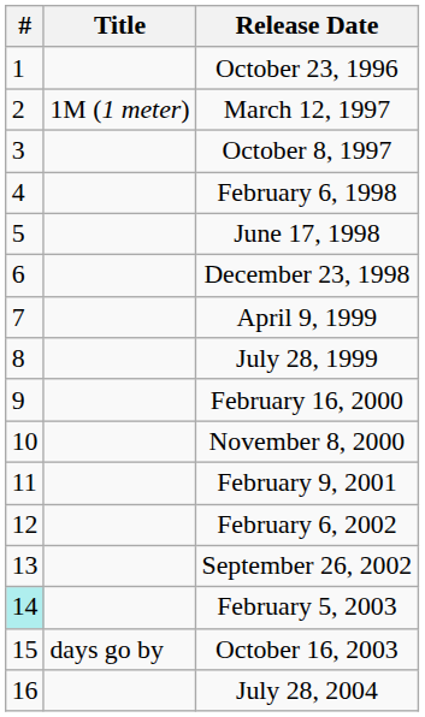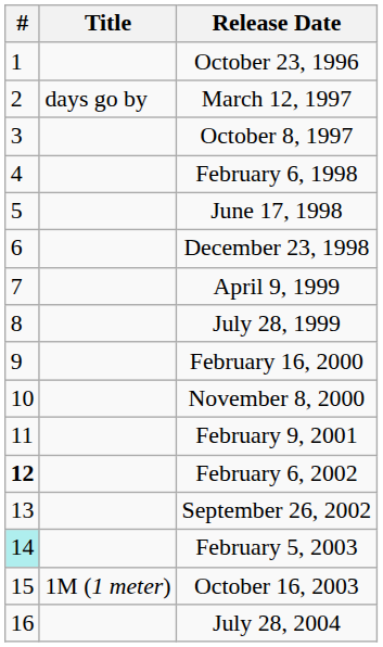 <table class="wikitable">
 <tr>
 <th>#</th>
 <th>Title</th>
 <th>Release Date</th>
 </tr>
 <tr>
 <td>1</td>
 <td></td>
 <td align="center">October 23, 1996</td>
 </tr>
 <tr>
 <td>2</td>
-<td>1M (<em>1 meter</em>)</td>
+<td>days go by</td>
 <td align="center">March 12, 1997</td>
 </tr>
 <tr>
 <td>3</td>
 <td></td>
 <td align="center">October 8, 1997</td>
 </tr>
 <tr>
 <td>4</td>
 <td></td>
 <td align="center">February 6, 1998</td>
 </tr>
 <tr>
 <td>5</td>
 <td></td>
 <td align="center">June 17, 1998</td>
 </tr>
 <tr>
 <td>6</td>
 <td></td>
 <td align="center">December 23, 1998</td>
 </tr>
 <tr>
 <td>7</td>
 <td></td>
 <td align="center">April 9, 1999</td>
 </tr>
 <tr>
 <td>8</td>
 <td></td>
 <td align="center">July 28, 1999</td>
 </tr>
 <tr>
 <td>9</td>
 <td></td>
 <td align="center">February 16, 2000</td>
 </tr>
 <tr>
 <td>10</td>
 <td></td>
 <td align="center">November 8, 2000</td>
 </tr>
 <tr>
 <td>11</td>
 <td></td>
 <td align="center">February 9, 2001</td>
 </tr>
 <tr>
-<td>12</td>
+<td><strong>12</strong></td>
 <td></td>
 <td align="center">February 6, 2002</td>
 </tr>
 <tr>
 <td>13</td>
 <td></td>
 <td align="center">September 26, 2002</td>
 </tr>
 <tr>
 <td style="background: paleturquoise;">14</td>
 <td></td>
 <td align="center">February 5, 2003</td>
 </tr>
 <tr>
 <td>15</td>
-<td>days go by</td>
+<td>1M (<em>1 meter</em>)</td>
 <td align="center">October 16, 2003</td>
 </tr>
 <tr>
 <td>16</td>
 <td></td>
 <td align="center">July 28, 2004</td>
 </tr>
 </table>
